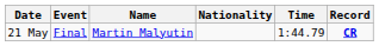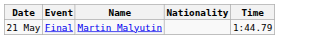 <table class="wikitable" style=text-align:center>
 <tr>
 <th>Date</th>
 <th>Event</th>
 <th>Name</th>
 <th>Nationality</th>
 <th>Time</th>
-<th>Record</th>
 </tr>
 <tr>
 <td>21 May</td>
 <td><a href='#'>Final</a></td>
 <td align=left><a href='#'>Martin Malyutin</a></td>
 <td align=left></td>
 <td>1:44.79</td>
-<td><strong><a href='#'>CR</a></strong></td>
 </tr>
 </table>
